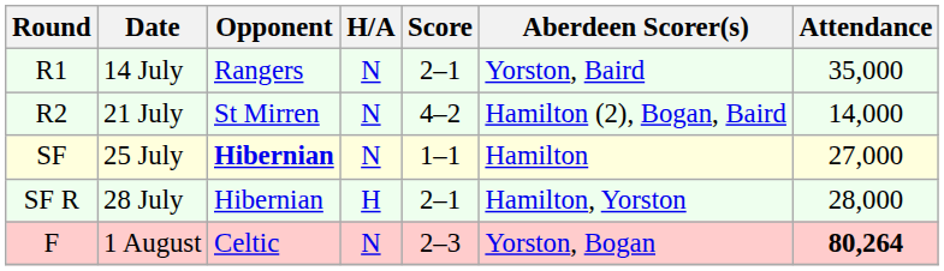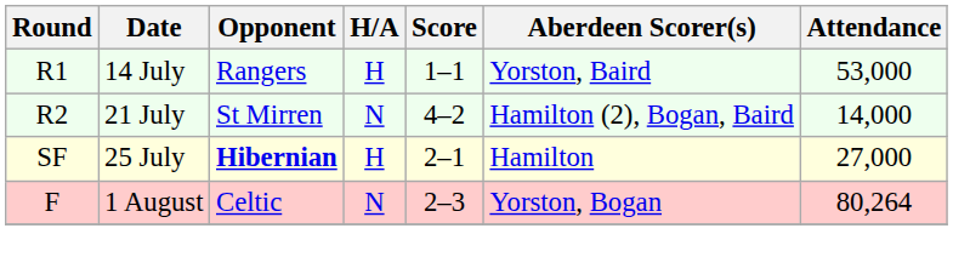 <table class="wikitable" style="text-align:center">
 <tr>
 <th>Round</th>
 <th>Date</th>
 <th>Opponent</th>
 <th>H/A</th>
 <th>Score</th>
 <th>Aberdeen Scorer(s)</th>
 <th>Attendance</th>
 </tr>
 <tr bgcolor=#EEFFEE>
 <td>R1</td>
 <td align=left>14 July</td>
 <td align=left><a href='#'>Rangers</a></td>
-<td><a href='#'>N</a></td>
-<td>2–1</td>
+<td><a href='#'>H</a></td>
+<td>1–1</td>
 <td align=left><a href='#'>Yorston</a>, <a href='#'>Baird</a></td>
-<td>35,000</td>
+<td>53,000</td>
 </tr>
 <tr bgcolor=#EEFFEE>
 <td>R2</td>
 <td align=left>21 July</td>
 <td align=left><a href='#'>St Mirren</a></td>
 <td><a href='#'>N</a></td>
 <td>4–2</td>
 <td align=left><a href='#'>Hamilton</a> (2), <a href='#'>Bogan</a>, <a href='#'>Baird</a></td>
 <td>14,000</td>
 </tr>
 <tr bgcolor=#FFFFDD>
 <td>SF</td>
 <td align=left>25 July</td>
 <td align=left><strong><a href='#'>Hibernian</a></strong></td>
-<td><a href='#'>N</a></td>
-<td>1–1</td>
+<td><a href='#'>H</a></td>
+<td>2–1</td>
 <td align=left><a href='#'>Hamilton</a></td>
 <td>27,000</td>
-</tr>
-<tr bgcolor=#EEFFEE>
-<td>SF R</td>
-<td align=left>28 July</td>
-<td align=left><a href='#'>Hibernian</a></td>
-<td><a href='#'>H</a></td>
-<td>2–1</td>
-<td align=left><a href='#'>Hamilton</a>, <a href='#'>Yorston</a></td>
-<td>28,000</td>
 </tr>
 <tr bgcolor=#FFCCCC>
 <td>F</td>
 <td align=left>1 August</td>
 <td align=left><a href='#'>Celtic</a></td>
 <td><a href='#'>N</a></td>
 <td>2–3</td>
 <td align=left><a href='#'>Yorston</a>, <a href='#'>Bogan</a></td>
-<td><strong>80,264</strong></td>
+<td>80,264</td>
 </tr>
 <tr>
 </tr>
 </table>
